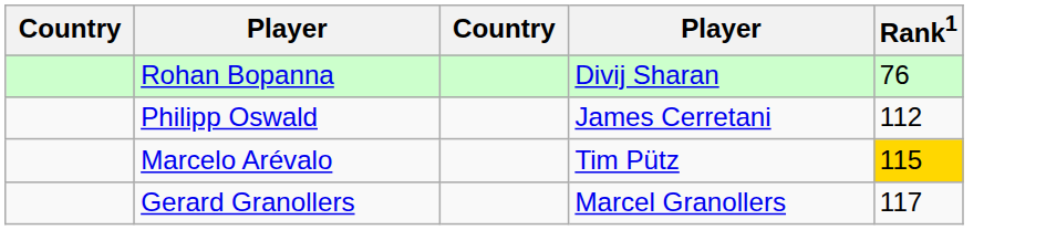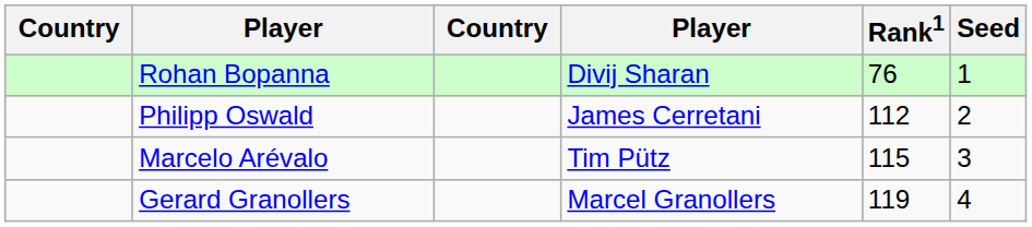 <table class="sortable wikitable">
 <tr>
 <th width="70">Country</th>
 <th width="175">Player</th>
 <th width="70">Country</th>
 <th width="175">Player</th>
 <th>Rank<sup>1</sup></th>
+<th>Seed</th>
 </tr>
 <tr style="background:#cfc;">
 <td></td>
 <td><a href='#'>Rohan Bopanna</a></td>
 <td></td>
 <td><a href='#'>Divij Sharan</a></td>
 <td>76</td>
+<td>1</td>
 </tr>
 <tr>
 <td></td>
 <td><a href='#'>Philipp Oswald</a></td>
 <td></td>
 <td><a href='#'>James Cerretani</a></td>
 <td>112</td>
+<td>2</td>
 </tr>
 <tr>
 <td></td>
 <td><a href='#'>Marcelo Arévalo</a></td>
 <td></td>
 <td><a href='#'>Tim Pütz</a></td>
-<td style="background: gold;">115</td>
+<td>115</td>
+<td>3</td>
 </tr>
 <tr>
 <td></td>
 <td><a href='#'>Gerard Granollers</a></td>
 <td></td>
 <td><a href='#'>Marcel Granollers</a></td>
-<td>117</td>
+<td>119</td>
+<td>4</td>
 </tr>
 </table>
